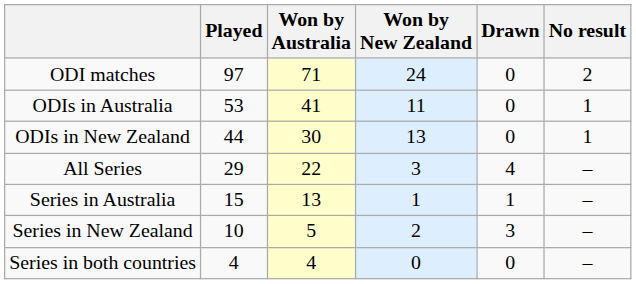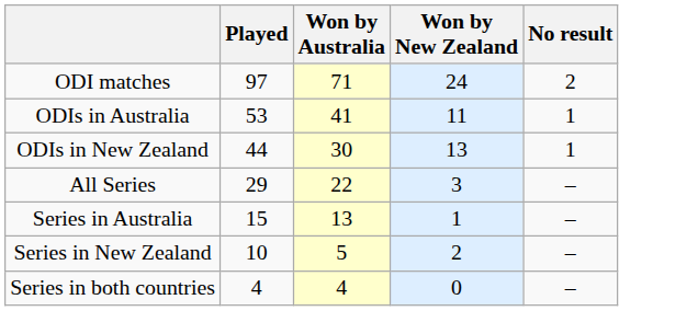 <table class="wikitable" style="text-align:center;">
 <tr>
 <th></th>
 <th>Played</th>
 <th>Won by<br>Australia</th>
 <th>Won by<br>New Zealand</th>
-<th>Drawn</th>
 <th>No result</th>
 </tr>
 <tr>
 <td>ODI matches</td>
 <td>97</td>
 <td bgcolor=#FFFFCC>71</td>
 <td bgcolor=#DDEEFF>24</td>
-<td>0</td>
 <td>2</td>
 </tr>
 <tr>
 <td>ODIs in Australia</td>
 <td>53</td>
 <td bgcolor=#FFFFCC>41</td>
 <td bgcolor=#DDEEFF>11</td>
-<td>0</td>
 <td>1</td>
 </tr>
 <tr>
 <td>ODIs in New Zealand</td>
 <td>44</td>
 <td bgcolor=#FFFFCC>30</td>
 <td bgcolor=#DDEEFF>13</td>
-<td>0</td>
 <td>1</td>
 </tr>
 <tr>
 <td>All Series</td>
 <td>29</td>
 <td bgcolor=#FFFFCC>22</td>
 <td bgcolor=#DDEEFF>3</td>
-<td>4</td>
 <td>–</td>
 </tr>
 <tr>
 <td>Series in Australia</td>
 <td>15</td>
 <td bgcolor=#FFFFCC>13</td>
 <td bgcolor=#DDEEFF>1</td>
-<td>1</td>
 <td>–</td>
 </tr>
 <tr>
 <td>Series in New Zealand</td>
 <td>10</td>
 <td bgcolor=#FFFFCC>5</td>
 <td bgcolor=#DDEEFF>2</td>
-<td>3</td>
 <td>–</td>
 </tr>
 <tr>
 <td>Series in both countries</td>
 <td>4</td>
 <td bgcolor=#FFFFCC>4</td>
 <td bgcolor=#DDEEFF>0</td>
-<td>0</td>
 <td>–</td>
 </tr>
 </table>
